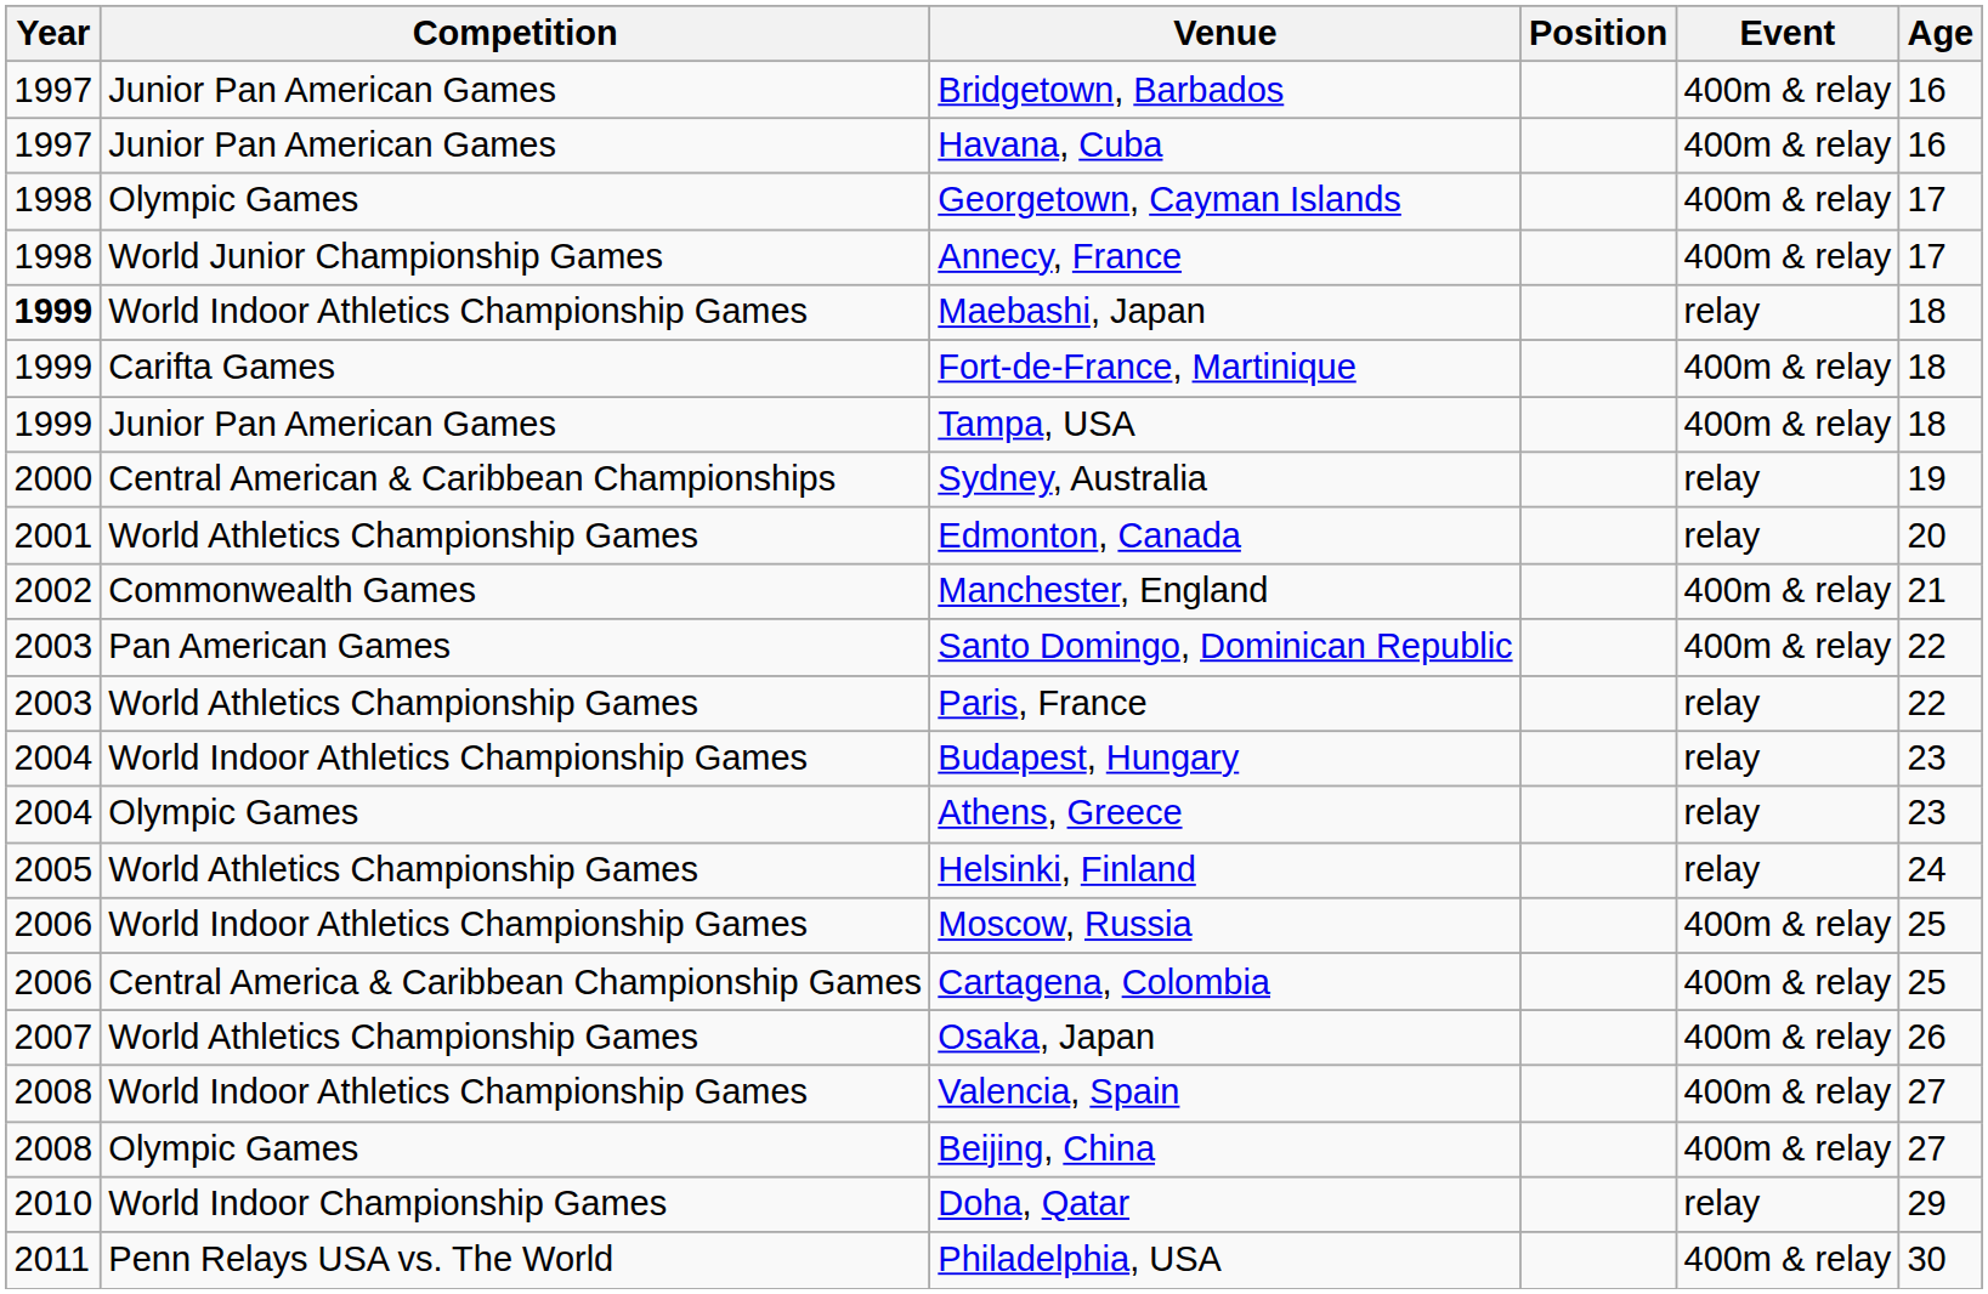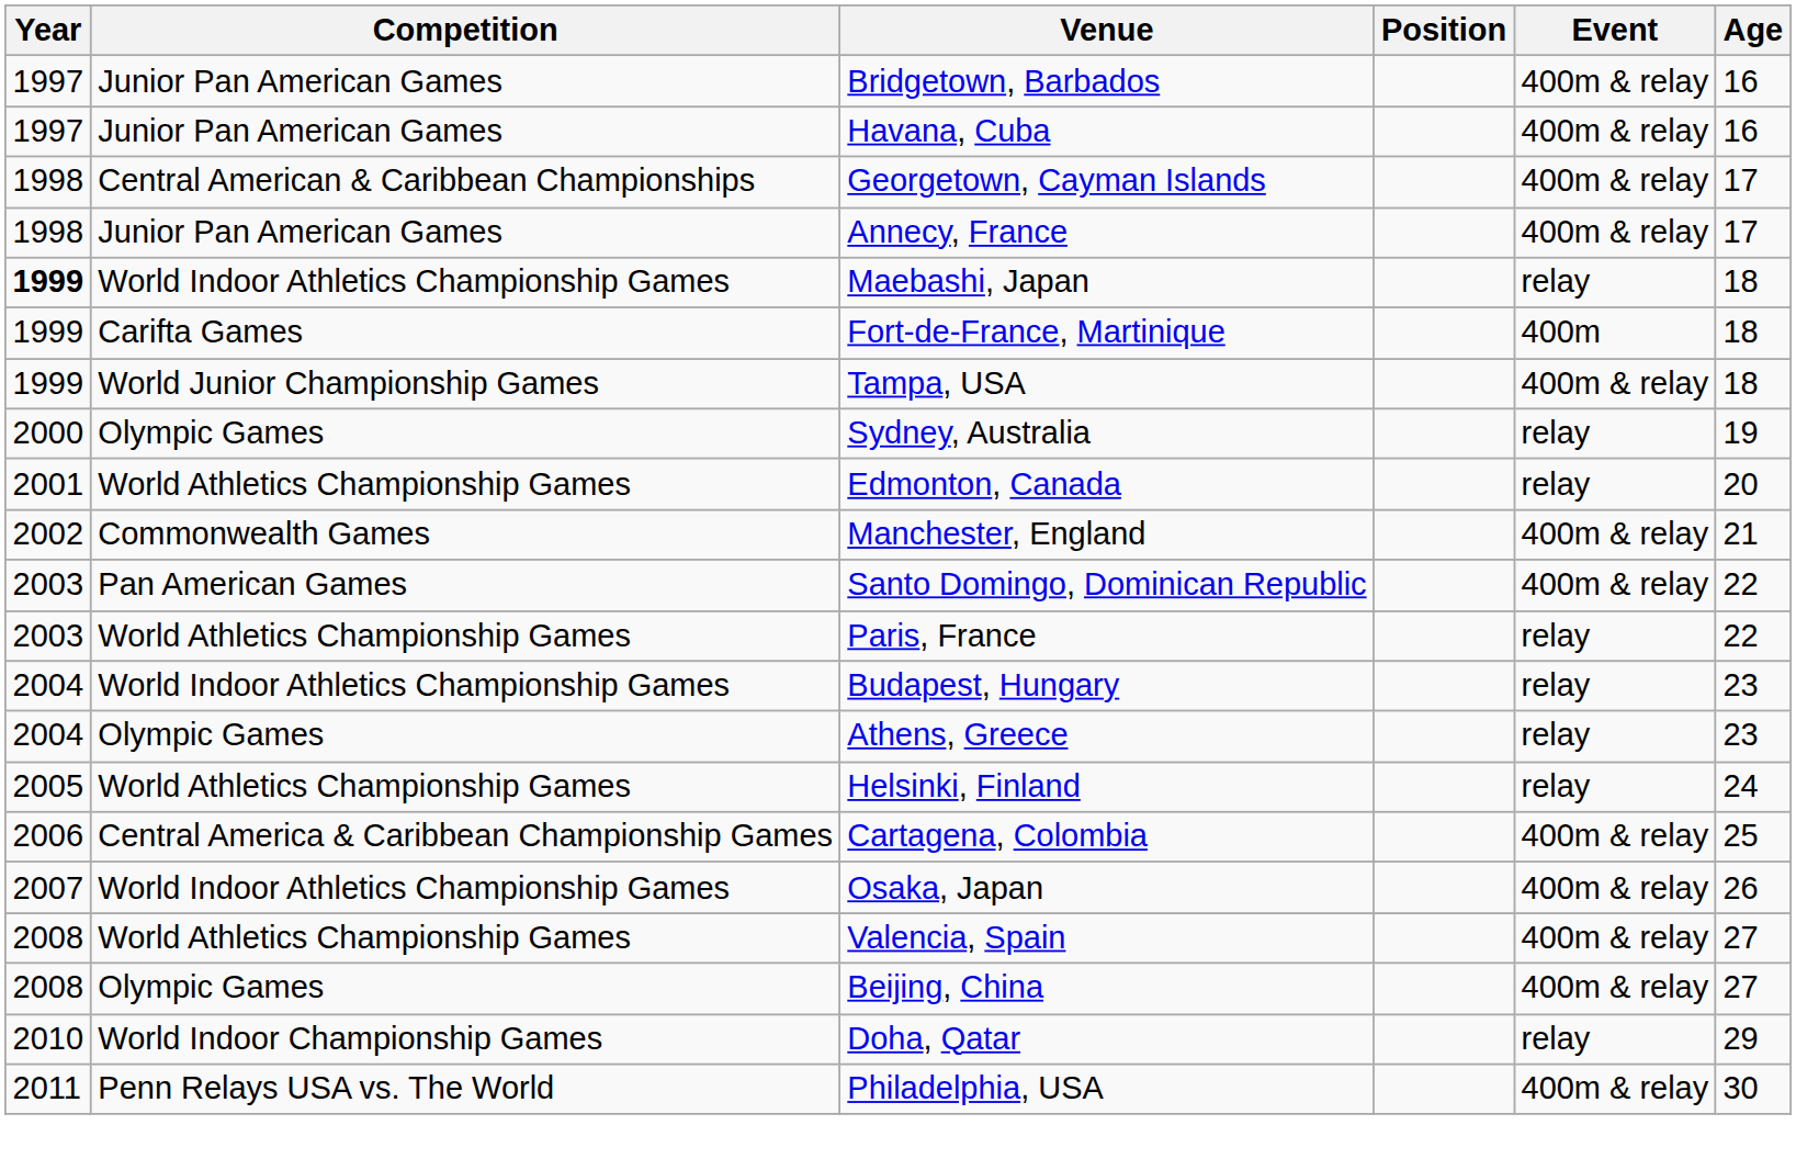 <table class="wikitable sortable">
 <tr>
 <th>Year</th>
 <th>Competition</th>
 <th>Venue</th>
 <th>Position</th>
 <th>Event</th>
 <th>Age</th>
 </tr>
 <tr>
 <td>1997</td>
 <td>Junior Pan American Games</td>
 <td><a href='#'>Bridgetown</a>, <a href='#'>Barbados</a></td>
 <td></td>
 <td>400m &  relay</td>
 <td>16</td>
 </tr>
 <tr>
 <td>1997</td>
 <td>Junior Pan American Games</td>
 <td><a href='#'>Havana</a>, <a href='#'>Cuba</a></td>
 <td></td>
 <td>400m &  relay</td>
 <td>16</td>
 </tr>
 <tr>
 <td>1998</td>
-<td>Olympic Games</td>
+<td>Central American & Caribbean Championships</td>
 <td><a href='#'>Georgetown</a>, <a href='#'>Cayman Islands</a></td>
 <td></td>
 <td>400m &  relay</td>
 <td>17</td>
 </tr>
 <tr>
 <td>1998</td>
-<td>World Junior Championship Games</td>
+<td>Junior Pan American Games</td>
 <td><a href='#'>Annecy</a>, <a href='#'>France</a></td>
 <td></td>
 <td>400m &  relay</td>
 <td>17</td>
 </tr>
 <tr>
 <td><strong>1999</strong></td>
 <td>World Indoor Athletics Championship Games</td>
 <td><a href='#'>Maebashi</a>, Japan</td>
 <td></td>
 <td> relay</td>
 <td>18</td>
 </tr>
 <tr>
 <td>1999</td>
 <td>Carifta Games</td>
 <td><a href='#'>Fort-de-France</a>, <a href='#'>Martinique</a></td>
 <td></td>
-<td>400m &  relay</td>
+<td>400m</td>
 <td>18</td>
 </tr>
 <tr>
 <td>1999</td>
-<td>Junior Pan American Games</td>
+<td>World Junior Championship Games</td>
 <td><a href='#'>Tampa</a>, USA</td>
 <td></td>
 <td>400m &  relay</td>
 <td>18</td>
 </tr>
 <tr>
 <td>2000</td>
-<td>Central American & Caribbean Championships</td>
+<td>Olympic Games</td>
 <td><a href='#'>Sydney</a>, Australia</td>
 <td></td>
 <td> relay</td>
 <td>19</td>
 </tr>
 <tr>
 <td>2001</td>
 <td>World Athletics Championship Games</td>
 <td><a href='#'>Edmonton</a>, <a href='#'>Canada</a></td>
 <td></td>
 <td> relay</td>
 <td>20</td>
 </tr>
 <tr>
 <td>2002</td>
 <td>Commonwealth Games</td>
 <td><a href='#'>Manchester</a>, England</td>
 <td></td>
 <td>400m &  relay</td>
 <td>21</td>
 </tr>
 <tr>
 <td>2003</td>
 <td>Pan American Games</td>
 <td><a href='#'>Santo Domingo</a>, <a href='#'>Dominican Republic</a></td>
 <td></td>
 <td>400m &  relay</td>
 <td>22</td>
 </tr>
 <tr>
 <td>2003</td>
 <td>World Athletics Championship Games</td>
 <td><a href='#'>Paris</a>, France</td>
 <td></td>
 <td> relay</td>
 <td>22</td>
 </tr>
 <tr>
 <td>2004</td>
 <td>World Indoor Athletics Championship Games</td>
 <td><a href='#'>Budapest</a>, <a href='#'>Hungary</a></td>
 <td></td>
 <td> relay</td>
 <td>23</td>
 </tr>
 <tr>
 <td>2004</td>
 <td>Olympic Games</td>
 <td><a href='#'>Athens</a>, <a href='#'>Greece</a></td>
 <td></td>
 <td> relay</td>
 <td>23</td>
 </tr>
 <tr>
 <td>2005</td>
 <td>World Athletics Championship Games</td>
 <td><a href='#'>Helsinki</a>, <a href='#'>Finland</a></td>
 <td></td>
 <td> relay</td>
 <td>24</td>
 </tr>
 <tr>
 <td>2006</td>
-<td>World Indoor Athletics Championship Games</td>
-<td><a href='#'>Moscow</a>, <a href='#'>Russia</a></td>
-<td></td>
-<td>400m &  relay</td>
-<td>25</td>
-</tr>
-<tr>
-<td>2006</td>
 <td>Central America & Caribbean Championship Games</td>
 <td><a href='#'>Cartagena</a>, <a href='#'>Colombia</a></td>
 <td></td>
 <td>400m &  relay</td>
 <td>25</td>
 </tr>
 <tr>
 <td>2007</td>
-<td>World Athletics Championship Games</td>
+<td>World Indoor Athletics Championship Games</td>
 <td><a href='#'>Osaka</a>, Japan</td>
 <td></td>
 <td>400m &  relay</td>
 <td>26</td>
 </tr>
 <tr>
 <td>2008</td>
-<td>World Indoor Athletics Championship Games</td>
+<td>World Athletics Championship Games</td>
 <td><a href='#'>Valencia</a>, <a href='#'>Spain</a></td>
 <td></td>
 <td>400m &  relay</td>
 <td>27</td>
 </tr>
 <tr>
 <td>2008</td>
 <td>Olympic Games</td>
 <td><a href='#'>Beijing</a>, <a href='#'>China</a></td>
 <td></td>
 <td>400m &  relay</td>
 <td>27</td>
 </tr>
 <tr>
 <td>2010</td>
 <td>World Indoor Championship Games</td>
 <td><a href='#'>Doha</a>, <a href='#'>Qatar</a></td>
 <td></td>
 <td> relay</td>
 <td>29</td>
 </tr>
 <tr>
 <td>2011</td>
 <td>Penn Relays USA vs. The World</td>
 <td><a href='#'>Philadelphia</a>, USA</td>
 <td></td>
 <td>400m &  relay</td>
 <td>30</td>
 </tr>
 </table>
